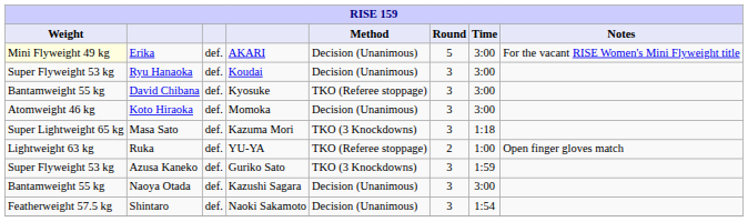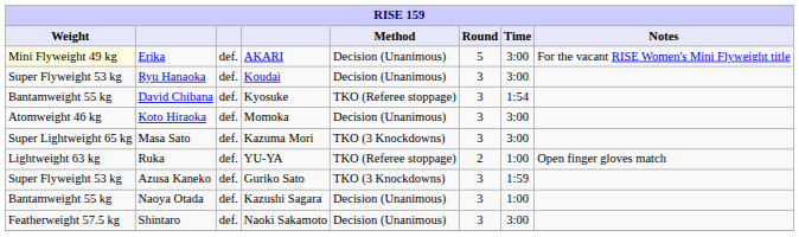 <table class="wikitable" style="font-size: 80%;">
 <tr>
 <th colspan="8" style="background-color: #ccf; color: #000080; text-align: center;"><strong>RISE 159</strong></th>
 </tr>
 <tr>
 <th colspan="1" style="background-color: #E6E8FA; color: #000000; text-align: center;">Weight</th>
 <th colspan="1" style="background-color: #E6E8FA; color: #000000; text-align: center;"></th>
 <th colspan="1" style="background-color: #E6E8FA; color: #000000; text-align: center;"></th>
 <th colspan="1" style="background-color: #E6E8FA; color: #000000; text-align: center;"></th>
 <th colspan="1" style="background-color: #E6E8FA; color: #000000; text-align: center;">Method</th>
 <th colspan="1" style="background-color: #E6E8FA; color: #000000; text-align: center;">Round</th>
 <th colspan="1" style="background-color: #E6E8FA; color: #000000; text-align: center;">Time</th>
 <th colspan="1" style="background-color: #E6E8FA; color: #000000; text-align: center;">Notes</th>
 </tr>
 <tr>
 <td style="background: lightyellow;">Mini Flyweight 49 kg</td>
 <td> <a href='#'>Erika</a></td>
 <td align=center>def.</td>
 <td> <a href='#'>AKARI</a></td>
 <td>Decision (Unanimous)</td>
 <td align=center>5</td>
 <td align=center>3:00</td>
 <td>For the vacant <a href='#'>RISE Women's Mini Flyweight title</a></td>
 </tr>
 <tr>
 <td>Super Flyweight 53 kg</td>
 <td> <a href='#'>Ryu Hanaoka</a></td>
 <td align=center>def.</td>
 <td> <a href='#'>Koudai</a></td>
 <td>Decision (Unanimous)</td>
 <td align=center>3</td>
 <td align=center>3:00</td>
 <td></td>
 </tr>
 <tr>
 <td>Bantamweight 55 kg</td>
 <td> <a href='#'>David Chibana</a></td>
 <td align=center>def.</td>
 <td> Kyosuke</td>
 <td>TKO (Referee stoppage)</td>
 <td align=center>3</td>
-<td align=center>3:00</td>
+<td align=center>1:54</td>
 <td></td>
 </tr>
 <tr>
 <td>Atomweight 46 kg</td>
 <td> <a href='#'>Koto Hiraoka</a></td>
 <td align=center>def.</td>
 <td> Momoka</td>
 <td>Decision (Unanimous)</td>
 <td align=center>3</td>
 <td align=center>3:00</td>
 <td></td>
 </tr>
 <tr>
 <td>Super Lightweight 65 kg</td>
 <td> Masa Sato</td>
 <td align=center>def.</td>
 <td> Kazuma Mori</td>
 <td>TKO (3 Knockdowns)</td>
 <td align=center>3</td>
-<td align=center>1:18</td>
+<td align=center>3:00</td>
 <td></td>
 </tr>
 <tr>
 <td>Lightweight 63 kg</td>
 <td> Ruka</td>
 <td align=center>def.</td>
 <td> YU-YA</td>
 <td>TKO (Referee stoppage)</td>
 <td align=center>2</td>
 <td align=center>1:00</td>
 <td>Open finger gloves match</td>
 </tr>
 <tr>
 <td>Super Flyweight 53 kg</td>
 <td> Azusa Kaneko</td>
 <td align=center>def.</td>
 <td> Guriko Sato</td>
 <td>TKO (3 Knockdowns)</td>
 <td align=center>3</td>
 <td align=center>1:59</td>
 <td></td>
 </tr>
 <tr>
 <td>Bantamweight 55 kg</td>
 <td> Naoya Otada</td>
 <td align=center>def.</td>
 <td> Kazushi Sagara</td>
 <td>Decision (Unanimous)</td>
 <td align=center>3</td>
-<td align=center>3:00</td>
+<td align=center>1:00</td>
 <td></td>
 </tr>
 <tr>
 <td>Featherweight 57.5 kg</td>
 <td> Shintaro</td>
 <td align=center>def.</td>
 <td> Naoki Sakamoto</td>
 <td>Decision (Unanimous)</td>
 <td align=center>3</td>
-<td align=center>1:54</td>
+<td align=center>3:00</td>
 <td></td>
 </tr>
 <tr>
 </tr>
 </table>
